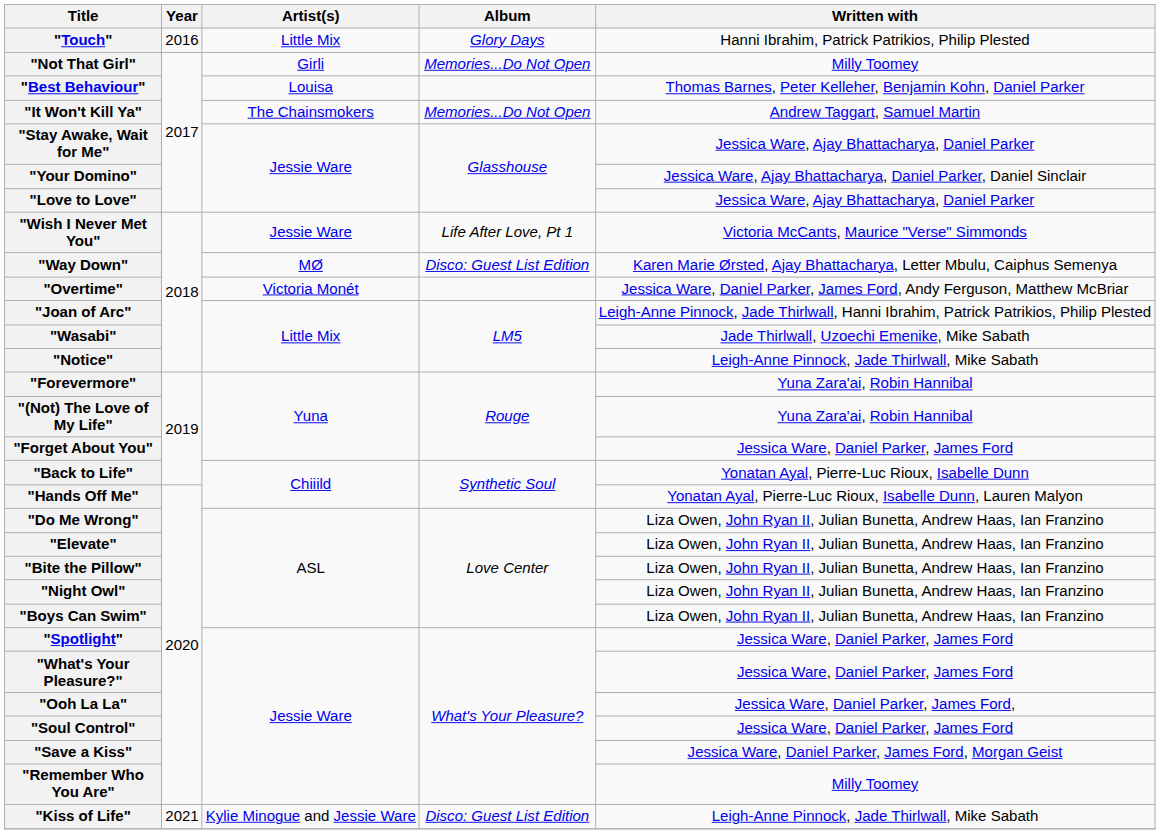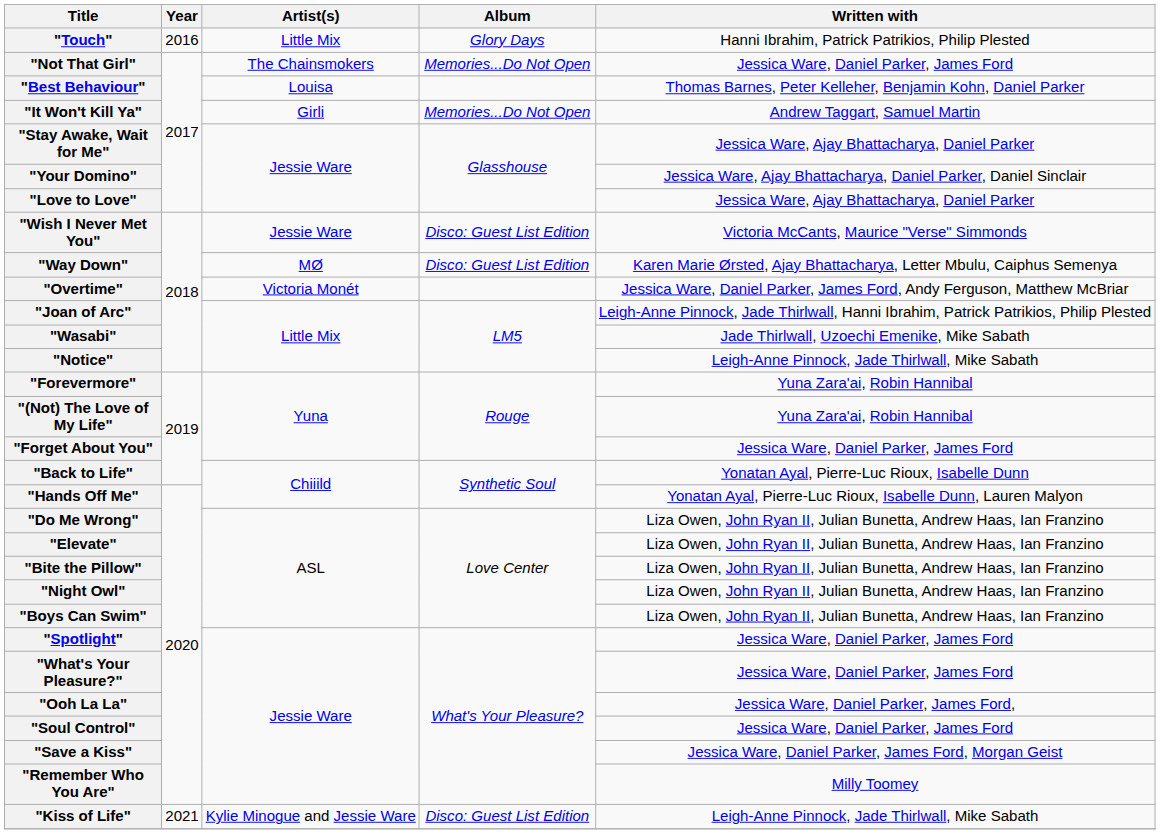 <table class="wikitable plainrowheaders" style="text-align:center;">
 <tr>
 <th scope="col" style="width:160px;">Title</th>
 <th scope="col">Year</th>
 <th scope="col">Artist(s)</th>
 <th scope="col" style="width:180px;">Album</th>
 <th scope="col">Written with</th>
 </tr>
 <tr>
 <th scope="row">"<a href='#'>Touch</a>"</th>
 <td>2016</td>
 <td><a href='#'>Little Mix</a></td>
 <td><em><a href='#'>Glory Days</a></em></td>
 <td>Hanni Ibrahim, Patrick Patrikios, Philip Plested</td>
 </tr>
 <tr>
 <th scope="row">"Not That Girl"</th>
 <td rowspan="6">2017</td>
-<td><a href='#'>Girli</a></td>
+<td><a href='#'>The Chainsmokers</a></td>
 <td><em><a href='#'>Memories...Do Not Open</a></em></td>
-<td><a href='#'>Milly Toomey</a></td>
+<td><a href='#'>Jessica Ware</a>, <a href='#'>Daniel Parker</a>, <a href='#'>James Ford</a></td>
 </tr>
 <tr>
 <th scope="row">"<a href='#'>Best Behaviour</a>"</th>
 <td><a href='#'>Louisa</a></td>
 <td></td>
 <td><a href='#'>Thomas Barnes</a>, <a href='#'>Peter Kelleher</a>, <a href='#'>Benjamin Kohn</a>, <a href='#'>Daniel Parker</a></td>
 </tr>
 <tr>
 <th scope="row">"It Won't Kill Ya"<br></th>
-<td><a href='#'>The Chainsmokers</a></td>
+<td><a href='#'>Girli</a></td>
 <td><em><a href='#'>Memories...Do Not Open</a></em></td>
 <td><a href='#'>Andrew Taggart</a>, <a href='#'>Samuel Martin</a></td>
 </tr>
 <tr>
 <th scope="row">"Stay Awake, Wait for Me"</th>
 <td rowspan="3"><a href='#'>Jessie Ware</a></td>
 <td rowspan="3"><em><a href='#'>Glasshouse</a></em></td>
 <td><a href='#'>Jessica Ware</a>, <a href='#'>Ajay Bhattacharya</a>, <a href='#'>Daniel Parker</a></td>
 </tr>
 <tr>
 <th scope="row">"Your Domino"</th>
 <td><a href='#'>Jessica Ware</a>, <a href='#'>Ajay Bhattacharya</a>, <a href='#'>Daniel Parker</a>, Daniel Sinclair</td>
 </tr>
 <tr>
 <th scope="row">"Love to Love"</th>
 <td><a href='#'>Jessica Ware</a>, <a href='#'>Ajay Bhattacharya</a>, <a href='#'>Daniel Parker</a></td>
 </tr>
 <tr>
 <th scope="row">"Wish I Never Met You"</th>
 <td rowspan="6">2018</td>
 <td><a href='#'>Jessie Ware</a></td>
-<td><em>Life After Love, Pt 1</em></td>
+<td><em><a href='#'>Disco: Guest List Edition</a></em></td>
 <td><a href='#'>Victoria McCants</a>, <a href='#'>Maurice "Verse" Simmonds</a></td>
 </tr>
 <tr>
 <th scope="row">"Way Down"</th>
 <td><a href='#'>MØ</a></td>
 <td><em><a href='#'>Disco: Guest List Edition</a></em></td>
 <td><a href='#'>Karen Marie Ørsted</a>, <a href='#'>Ajay Bhattacharya</a>, Letter Mbulu, Caiphus Semenya</td>
 </tr>
 <tr>
 <th scope="row">"Overtime"</th>
 <td><a href='#'>Victoria Monét</a></td>
 <td></td>
 <td><a href='#'>Jessica Ware</a>, <a href='#'>Daniel Parker</a>, <a href='#'>James Ford</a>, Andy Ferguson, Matthew McBriar</td>
 </tr>
 <tr>
 <th scope="row">"Joan of Arc"</th>
 <td rowspan="3"><a href='#'>Little Mix</a></td>
 <td rowspan="3"><em><a href='#'>LM5</a></em></td>
 <td><a href='#'>Leigh-Anne Pinnock</a>, <a href='#'>Jade Thirlwall</a>, Hanni Ibrahim, Patrick Patrikios, Philip Plested</td>
 </tr>
 <tr>
 <th scope="row">"Wasabi"</th>
 <td><a href='#'>Jade Thirlwall</a>, <a href='#'>Uzoechi Emenike</a>, Mike Sabath</td>
 </tr>
 <tr>
 <th scope="row">"Notice"</th>
 <td><a href='#'>Leigh-Anne Pinnock</a>, <a href='#'>Jade Thirlwall</a>, Mike Sabath</td>
 </tr>
 <tr>
 <th scope="row">"Forevermore"</th>
 <td rowspan="4">2019</td>
 <td rowspan="3"><a href='#'>Yuna</a></td>
 <td rowspan="3"><em><a href='#'>Rouge</a></em></td>
 <td><a href='#'>Yuna Zara'ai</a>, <a href='#'>Robin Hannibal</a></td>
 </tr>
 <tr>
 <th scope="row">"(Not) The Love of My Life"</th>
 <td><a href='#'>Yuna Zara'ai</a>, <a href='#'>Robin Hannibal</a></td>
 </tr>
 <tr>
 <th scope="row">"Forget About You"</th>
 <td><a href='#'>Jessica Ware</a>, <a href='#'>Daniel Parker</a>, <a href='#'>James Ford</a></td>
 </tr>
 <tr>
 <th scope="row">"Back to Life"</th>
 <td rowspan="2"><a href='#'>Chiiild</a></td>
 <td rowspan="2"><em><a href='#'>Synthetic Soul</a></em></td>
 <td><a href='#'>Yonatan Ayal</a>, Pierre-Luc Rioux, <a href='#'>Isabelle Dunn</a></td>
 </tr>
 <tr>
 <th scope="row">"Hands Off Me"</th>
 <td rowspan="12">2020</td>
 <td><a href='#'>Yonatan Ayal</a>, Pierre-Luc Rioux, <a href='#'>Isabelle Dunn</a>, Lauren Malyon</td>
 </tr>
 <tr>
 <th scope="row">"Do Me Wrong"</th>
 <td rowspan="5">ASL</td>
 <td rowspan="5"><em>Love Center</em></td>
 <td>Liza Owen, <a href='#'>John Ryan II</a>, Julian Bunetta, Andrew Haas, Ian Franzino</td>
 </tr>
 <tr>
 <th scope="row">"Elevate"</th>
 <td>Liza Owen, <a href='#'>John Ryan II</a>, Julian Bunetta, Andrew Haas, Ian Franzino</td>
 </tr>
 <tr>
 <th scope="row">"Bite the Pillow"</th>
 <td>Liza Owen, <a href='#'>John Ryan II</a>, Julian Bunetta, Andrew Haas, Ian Franzino</td>
 </tr>
 <tr>
 <th scope="row">"Night Owl"</th>
 <td>Liza Owen, <a href='#'>John Ryan II</a>, Julian Bunetta, Andrew Haas, Ian Franzino</td>
 </tr>
 <tr>
 <th scope="row">"Boys Can Swim"</th>
 <td>Liza Owen, <a href='#'>John Ryan II</a>, Julian Bunetta, Andrew Haas, Ian Franzino</td>
 </tr>
 <tr>
 <th scope="row">"<a href='#'>Spotlight</a>"</th>
 <td rowspan="6"><a href='#'>Jessie Ware</a></td>
 <td rowspan="6"><em><a href='#'>What's Your Pleasure?</a></em></td>
 <td><a href='#'>Jessica Ware</a>, <a href='#'>Daniel Parker</a>, <a href='#'>James Ford</a></td>
 </tr>
 <tr>
 <th scope="row">"What's Your Pleasure?"</th>
 <td><a href='#'>Jessica Ware</a>, <a href='#'>Daniel Parker</a>, <a href='#'>James Ford</a></td>
 </tr>
 <tr>
 <th scope="row">"Ooh La La"</th>
 <td><a href='#'>Jessica Ware</a>, <a href='#'>Daniel Parker</a>, <a href='#'>James Ford</a>,</td>
 </tr>
 <tr>
 <th scope="row">"Soul Control"</th>
 <td><a href='#'>Jessica Ware</a>, <a href='#'>Daniel Parker</a>, <a href='#'>James Ford</a></td>
 </tr>
 <tr>
 <th scope="row">"Save a Kiss"</th>
 <td><a href='#'>Jessica Ware</a>, <a href='#'>Daniel Parker</a>, <a href='#'>James Ford</a>, <a href='#'>Morgan Geist</a></td>
 </tr>
 <tr>
 <th scope="row">"Remember Who You Are"</th>
 <td><a href='#'>Milly Toomey</a></td>
 </tr>
 <tr>
 <th scope="row">"Kiss of Life"</th>
 <td>2021</td>
 <td><a href='#'>Kylie Minogue</a> and <a href='#'>Jessie Ware</a></td>
 <td><em><a href='#'>Disco: Guest List Edition</a></em></td>
 <td><a href='#'>Leigh-Anne Pinnock</a>, <a href='#'>Jade Thirlwall</a>, Mike Sabath</td>
 </tr>
 <tr>
 </tr>
 </table>
